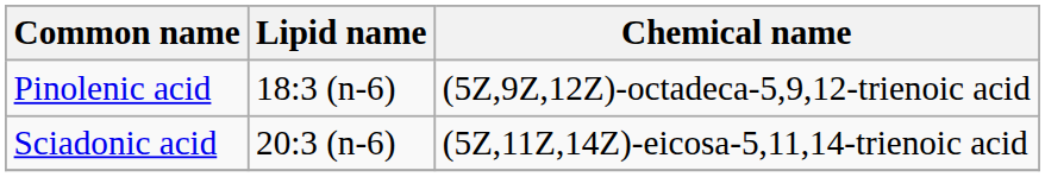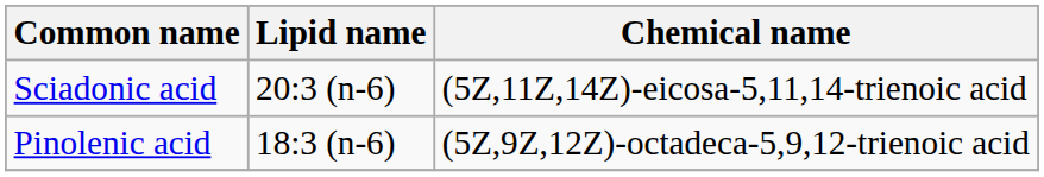 <table class="wikitable">
 <tr>
 <th>Common name</th>
 <th>Lipid name</th>
 <th>Chemical name</th>
 </tr>
 <tr>
+<td><a href='#'>Sciadonic acid</a></td>
+<td>20:3 (n-6)</td>
+<td>(5Z,11Z,14Z)-eicosa-5,11,14-trienoic acid</td>
+</tr>
+<tr>
 <td><a href='#'>Pinolenic acid</a></td>
 <td>18:3 (n-6)</td>
 <td>(5Z,9Z,12Z)-octadeca-5,9,12-trienoic acid</td>
 </tr>
 <tr>
-<td><a href='#'>Sciadonic acid</a></td>
-<td>20:3 (n-6)</td>
-<td>(5Z,11Z,14Z)-eicosa-5,11,14-trienoic acid</td>
-</tr>
-<tr>
 </tr>
 </table>
